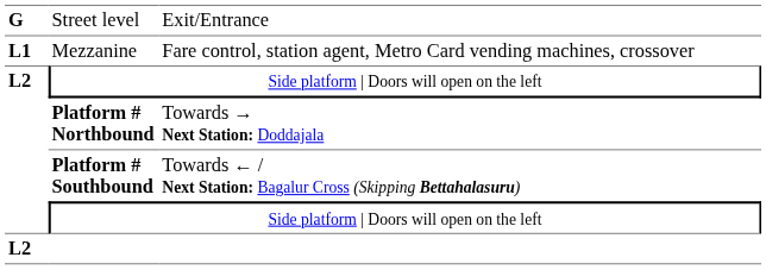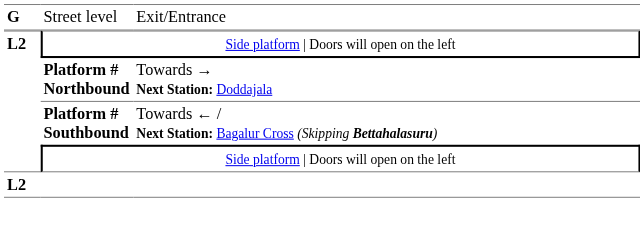 <table table border=0 cellspacing=0 cellpadding=3>
 <tr>
 <td style="border-bottom:solid 1px gray;border-top:solid 1px gray;" width=30 valign=top><strong>G</strong></td>
 <td style="border-top:solid 1px gray;border-bottom:solid 1px gray;" width=85 valign=top>Street level</td>
 <td style="border-top:solid 1px gray;border-bottom:solid 1px gray;" width=500 valign=top>Exit/Entrance</td>
-</tr>
-<tr>
-<td valign=top><strong>L1</strong></td>
-<td valign=top>Mezzanine</td>
-<td valign=top>Fare control, station agent, Metro Card vending machines, crossover<br></td>
 </tr>
 <tr>
 <td style="border-top:solid 1px gray;border-bottom:solid 1px gray;" width=30 rowspan=4 valign=top><strong>L2</strong></td>
 <td style="border-top:solid 1px gray;border-right:solid 2px black;border-left:solid 2px black;border-bottom:solid 2px black;text-align:center;" colspan=2><small><a href='#'>Side platform</a> | Doors will open on the left </small></td>
 </tr>
 <tr>
 <td style="border-bottom:solid 1px gray;" width=85><span><strong>Platform #</strong><br><strong>Northbound</strong></span></td>
 <td style="border-bottom:solid 1px gray;" width=500>Towards → <br><small><strong>Next Station:</strong> <a href='#'>Doddajala</a></small></td>
 </tr>
 <tr>
 <td><span><strong>Platform #</strong><br><strong>Southbound</strong></span></td>
 <td>Towards ←  / <br><small><strong>Next Station:</strong> <a href='#'>Bagalur Cross</a> <em>(Skipping <strong>Bettahalasuru</strong>)</em></small></td>
 </tr>
 <tr>
 <td style="border-top:solid 2px black;border-right:solid 2px black;border-left:solid 2px black;border-bottom:solid 1px gray;" colspan=2  align=center><small><a href='#'>Side platform</a> | Doors will open on the left </small></td>
 </tr>
 <tr>
 <td style="border-bottom:solid 1px gray;" width=30 rowspan=2 valign=top><strong>L2</strong></td>
 <td style="border-bottom:solid 1px gray;" width=85></td>
 <td style="border-bottom:solid 1px gray;" width=500></td>
 </tr>
 <tr>
 </tr>
 </table>
